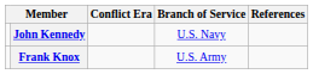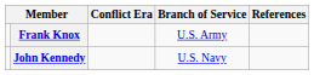 <table class=wikitable style="text-align:center">
 <tr>
 <th scope="col" colspan="2">Member</th>
 <th scope="col">Conflict Era</th>
 <th scope="col">Branch of Service</th>
 <th scope="col">References</th>
 </tr>
 <tr style="height:2em;">
 <td></td>
+<th scope="row"><a href='#'>Frank Knox</a></th>
+<td></td>
+<td><a href='#'>U.S. Army</a></td>
+<td></td>
+</tr>
+<tr style="height:2em;">
+<td></td>
 <th scope="row"><a href='#'>John Kennedy</a></th>
 <td></td>
 <td><a href='#'>U.S. Navy</a></td>
 <td></td>
 </tr>
-<tr style="height:2em;">
-<td></td>
-<th scope="row"><a href='#'>Frank Knox</a></th>
-<td></td>
-<td><a href='#'>U.S. Army</a></td>
-<td></td>
-</tr>
 </table>
